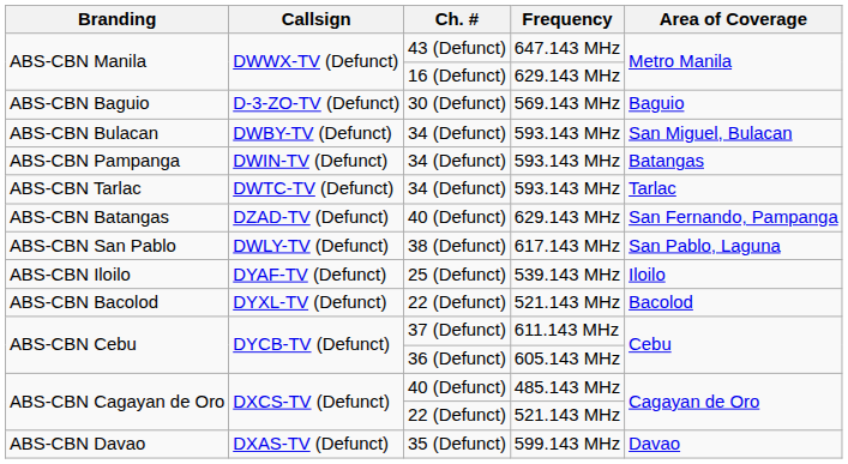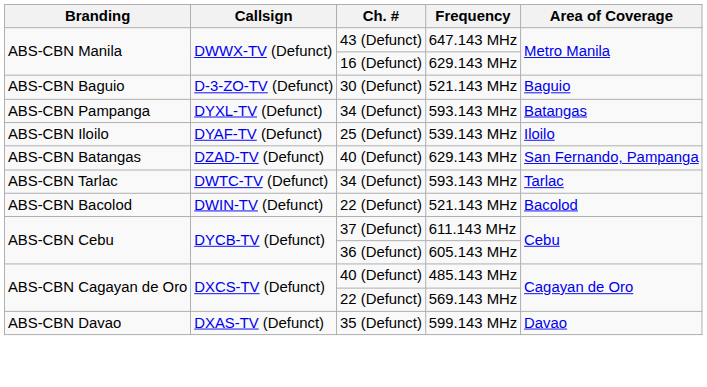 <table class="wikitable sortable">
 <tr>
 <th>Branding</th>
 <th>Callsign</th>
 <th>Ch. #</th>
 <th>Frequency</th>
 <th class="unsortable">Area of Coverage</th>
 </tr>
 <tr>
 <td rowspan="2">ABS-CBN Manila</td>
 <td rowspan="2"><a href='#'>DWWX-TV</a> (Defunct)</td>
 <td>43 (Defunct)</td>
 <td>647.143 MHz</td>
 <td rowspan="2"><a href='#'>Metro Manila</a></td>
 </tr>
 <tr>
 <td>16 (Defunct)</td>
 <td>629.143 MHz</td>
 </tr>
 <tr>
 <td>ABS-CBN Baguio</td>
 <td><a href='#'>D-3-ZO-TV</a> (Defunct)</td>
 <td>30 (Defunct)</td>
-<td>569.143 MHz</td>
+<td>521.143 MHz</td>
 <td><a href='#'>Baguio</a></td>
 </tr>
 <tr>
-<td>ABS-CBN Bulacan</td>
-<td><a href='#'>DWBY-TV</a> (Defunct)</td>
-<td>34 (Defunct)</td>
-<td>593.143 MHz</td>
-<td><a href='#'>San Miguel, Bulacan</a></td>
-</tr>
-<tr>
 <td>ABS-CBN Pampanga</td>
-<td><a href='#'>DWIN-TV</a> (Defunct)</td>
+<td><a href='#'>DYXL-TV</a> (Defunct)</td>
 <td>34 (Defunct)</td>
 <td>593.143 MHz</td>
 <td><a href='#'>Batangas</a></td>
+</tr>
+<tr>
+<td>ABS-CBN Iloilo</td>
+<td><a href='#'>DYAF-TV</a> (Defunct)</td>
+<td>25 (Defunct)</td>
+<td>539.143 MHz</td>
+<td><a href='#'>Iloilo</a></td>
+</tr>
+<tr>
+<td>ABS-CBN Batangas</td>
+<td><a href='#'>DZAD-TV</a> (Defunct)</td>
+<td>40 (Defunct)</td>
+<td>629.143 MHz</td>
+<td><a href='#'>San Fernando, Pampanga</a></td>
 </tr>
 <tr>
 <td>ABS-CBN Tarlac</td>
 <td><a href='#'>DWTC-TV</a> (Defunct)</td>
 <td>34 (Defunct)</td>
 <td>593.143 MHz</td>
 <td><a href='#'>Tarlac</a></td>
 </tr>
 <tr>
-<td>ABS-CBN Batangas</td>
-<td><a href='#'>DZAD-TV</a> (Defunct)</td>
-<td>40 (Defunct)</td>
-<td>629.143 MHz</td>
-<td><a href='#'>San Fernando, Pampanga</a></td>
-</tr>
-<tr>
-<td>ABS-CBN San Pablo</td>
-<td><a href='#'>DWLY-TV</a> (Defunct)</td>
-<td>38 (Defunct)</td>
-<td>617.143 MHz</td>
-<td><a href='#'>San Pablo, Laguna</a></td>
-</tr>
-<tr>
-<td>ABS-CBN Iloilo</td>
-<td><a href='#'>DYAF-TV</a> (Defunct)</td>
-<td>25 (Defunct)</td>
-<td>539.143 MHz</td>
-<td><a href='#'>Iloilo</a></td>
-</tr>
-<tr>
 <td>ABS-CBN Bacolod</td>
-<td><a href='#'>DYXL-TV</a> (Defunct)</td>
+<td><a href='#'>DWIN-TV</a> (Defunct)</td>
 <td>22 (Defunct)</td>
 <td>521.143 MHz</td>
 <td><a href='#'>Bacolod</a></td>
 </tr>
 <tr>
 <td rowspan="2">ABS-CBN Cebu</td>
 <td rowspan="2"><a href='#'>DYCB-TV</a> (Defunct)</td>
 <td>37 (Defunct)</td>
 <td>611.143 MHz</td>
 <td rowspan="2"><a href='#'>Cebu</a></td>
 </tr>
 <tr>
 <td>36 (Defunct)</td>
 <td>605.143 MHz</td>
 </tr>
 <tr>
 <td rowspan="2">ABS-CBN Cagayan de Oro</td>
 <td rowspan="2"><a href='#'>DXCS-TV</a> (Defunct)</td>
 <td>40 (Defunct)</td>
 <td>485.143 MHz</td>
 <td rowspan="2"><a href='#'>Cagayan de Oro</a></td>
 </tr>
 <tr>
 <td>22 (Defunct)</td>
-<td>521.143 MHz</td>
+<td>569.143 MHz</td>
 </tr>
 <tr>
 <td>ABS-CBN Davao</td>
 <td><a href='#'>DXAS-TV</a> (Defunct)</td>
 <td>35 (Defunct)</td>
 <td>599.143 MHz</td>
 <td><a href='#'>Davao</a></td>
 </tr>
 </table>
